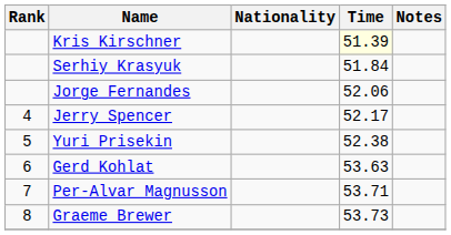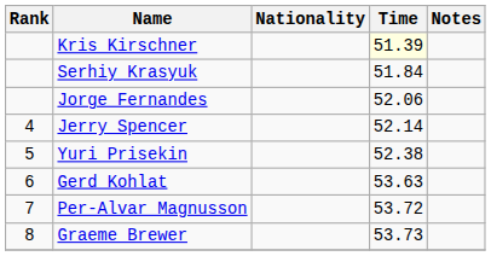 <table class="wikitable sortable" style="text-align:center">
 <tr>
 <th>Rank</th>
 <th>Name</th>
 <th>Nationality</th>
 <th>Time</th>
 <th>Notes</th>
 </tr>
 <tr>
 <td></td>
 <td align="left"><a href='#'>Kris Kirschner</a></td>
 <td align="left"></td>
 <td style="background: lightyellow;">51.39</td>
 <td></td>
 </tr>
 <tr>
 <td></td>
 <td align="left"><a href='#'>Serhiy Krasyuk</a></td>
 <td align="left"></td>
 <td>51.84</td>
 <td></td>
 </tr>
 <tr>
 <td></td>
 <td align="left"><a href='#'>Jorge Fernandes</a></td>
 <td align="left"></td>
 <td>52.06</td>
 <td></td>
 </tr>
 <tr>
 <td>4</td>
 <td align="left"><a href='#'>Jerry Spencer</a></td>
 <td align="left"></td>
-<td>52.17</td>
+<td>52.14</td>
 <td></td>
 </tr>
 <tr>
 <td>5</td>
 <td align="left"><a href='#'>Yuri Prisekin</a></td>
 <td align="left"></td>
 <td>52.38</td>
 <td></td>
 </tr>
 <tr>
 <td>6</td>
 <td align="left"><a href='#'>Gerd Kohlat</a></td>
 <td align="left"></td>
 <td>53.63</td>
 <td></td>
 </tr>
 <tr>
 <td>7</td>
 <td align="left"><a href='#'>Per-Alvar Magnusson</a></td>
 <td align="left"></td>
-<td>53.71</td>
+<td>53.72</td>
 <td></td>
 </tr>
 <tr>
 <td>8</td>
 <td align="left"><a href='#'>Graeme Brewer</a></td>
 <td align="left"></td>
 <td>53.73</td>
 <td></td>
 </tr>
 <tr>
 </tr>
 </table>
